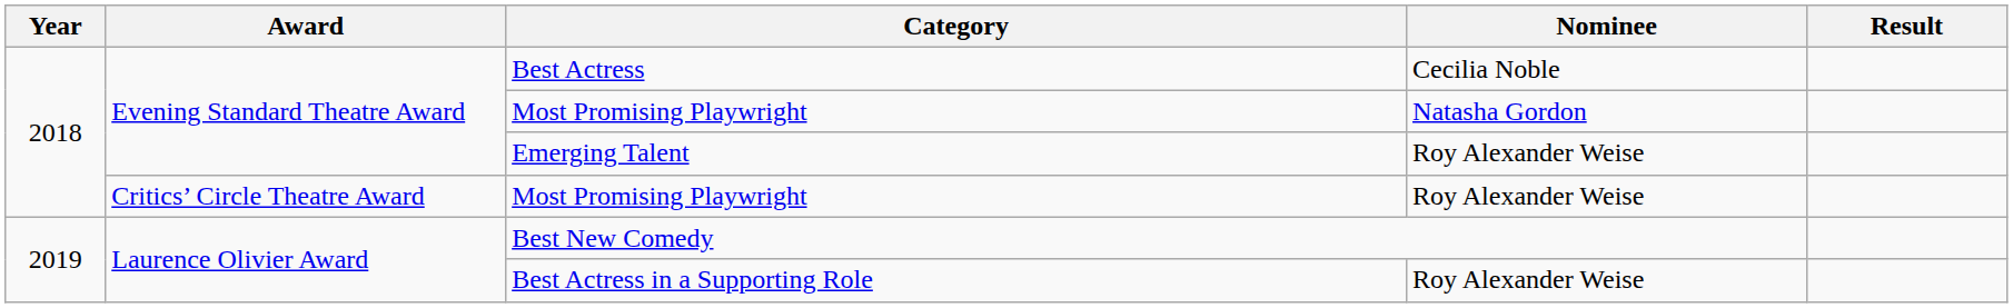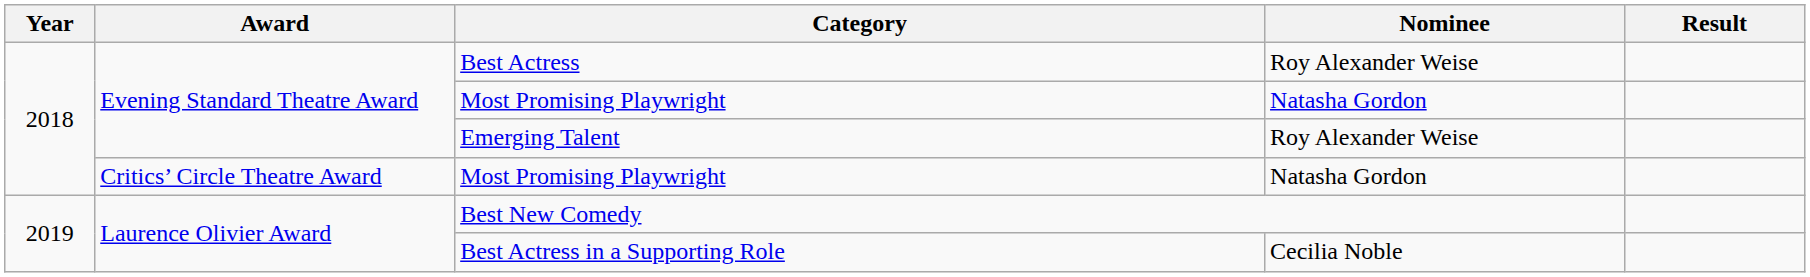 <table class="wikitable" width="95%">
 <tr>
 <th width="5%">Year</th>
 <th width="20%">Award</th>
 <th width="45%">Category</th>
 <th width="20%">Nominee</th>
 <th width="10%">Result</th>
 </tr>
 <tr>
 <td rowspan="4" align="center">2018</td>
 <td rowspan="3"><a href='#'>Evening Standard Theatre Award</a></td>
 <td><a href='#'>Best Actress</a></td>
-<td>Cecilia Noble</td>
+<td>Roy Alexander Weise</td>
 <td></td>
 </tr>
 <tr>
 <td><a href='#'>Most Promising Playwright</a></td>
 <td><a href='#'>Natasha Gordon</a></td>
 <td></td>
 </tr>
 <tr>
 <td><a href='#'>Emerging Talent</a></td>
 <td>Roy Alexander Weise</td>
 <td></td>
 </tr>
 <tr>
 <td><a href='#'>Critics’ Circle Theatre Award</a></td>
 <td><a href='#'>Most Promising Playwright</a></td>
-<td>Roy Alexander Weise</td>
+<td>Natasha Gordon</td>
 <td></td>
 </tr>
 <tr>
 <td rowspan="2" align="center">2019</td>
 <td rowspan="2"><a href='#'>Laurence Olivier Award</a></td>
 <td colspan="2"><a href='#'>Best New Comedy</a></td>
 <td></td>
 </tr>
 <tr>
 <td><a href='#'>Best Actress in a Supporting Role</a></td>
-<td>Roy Alexander Weise</td>
+<td>Cecilia Noble</td>
 <td></td>
 </tr>
 </table>
